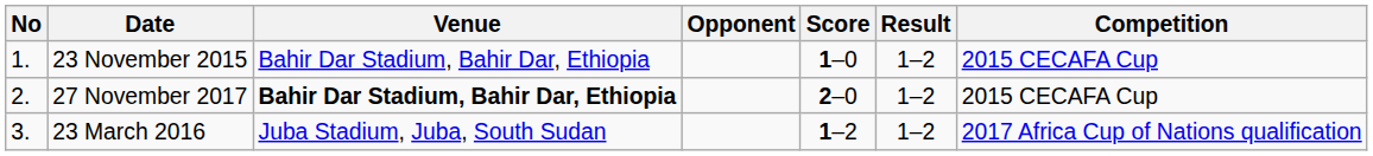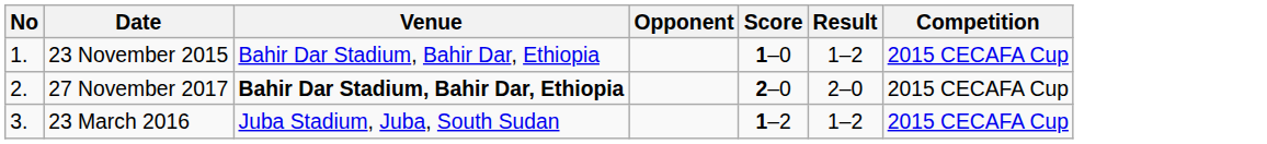 <table class="wikitable" style="font-size:85%;">
 <tr>
 <th>No</th>
 <th>Date</th>
 <th>Venue</th>
 <th>Opponent</th>
 <th>Score</th>
 <th>Result</th>
 <th>Competition</th>
 </tr>
 <tr>
 <td>1.</td>
 <td>23 November 2015</td>
 <td><a href='#'>Bahir Dar Stadium</a>, <a href='#'>Bahir Dar</a>, <a href='#'>Ethiopia</a></td>
 <td></td>
 <td align=center><strong>1</strong>–0</td>
 <td align=center>1–2</td>
 <td><a href='#'>2015 CECAFA Cup</a></td>
 </tr>
 <tr>
 <td>2.</td>
 <td>27 November 2017</td>
 <td><strong>Bahir Dar Stadium, Bahir Dar, Ethiopia</strong></td>
 <td></td>
 <td align=center><strong>2</strong>–0</td>
-<td align=center>1–2</td>
+<td align=center>2–0</td>
 <td>2015 CECAFA Cup</td>
 </tr>
 <tr>
 <td>3.</td>
 <td>23 March 2016</td>
 <td><a href='#'>Juba Stadium</a>, <a href='#'>Juba</a>, <a href='#'>South Sudan</a></td>
 <td></td>
 <td align=center><strong>1</strong>–2</td>
 <td align=center>1–2</td>
-<td><a href='#'>2017 Africa Cup of Nations qualification</a></td>
+<td><a href='#'>2015 CECAFA Cup</a></td>
 </tr>
 </table>
